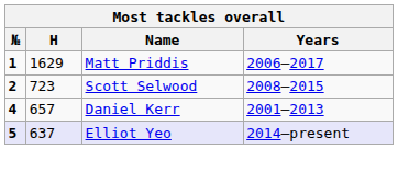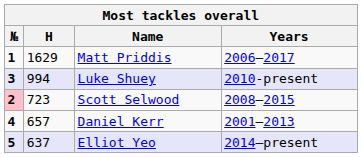 <table class="wikitable" style="width:40%;">
 <tr>
 <th colspan="4">Most tackles overall</th>
 </tr>
 <tr>
 <th>№</th>
 <th>H</th>
 <th>Name</th>
 <th>Years</th>
 </tr>
 <tr>
 <td><strong>1</strong></td>
 <td>1629</td>
 <td><a href='#'>Matt Priddis</a></td>
 <td><a href='#'>2006</a>–<a href='#'>2017</a></td>
 </tr>
+<tr style="background:lavender;">
+<td><strong>3</strong></td>
+<td>994</td>
+<td><a href='#'>Luke Shuey</a></td>
+<td><a href='#'>2010</a>-present</td>
+</tr>
 <tr>
-<td><strong>2</strong></td>
+<td style="background: pink;"><strong>2</strong></td>
 <td>723</td>
 <td><a href='#'>Scott Selwood</a></td>
 <td><a href='#'>2008</a>–<a href='#'>2015</a></td>
 </tr>
 <tr>
 <td><strong>4</strong></td>
 <td>657</td>
 <td><a href='#'>Daniel Kerr</a></td>
 <td><a href='#'>2001</a>–<a href='#'>2013</a></td>
 </tr>
 <tr style="background:lavender;">
 <td><strong>5</strong></td>
 <td>637</td>
 <td><a href='#'>Elliot Yeo</a></td>
 <td><a href='#'>2014</a>–present</td>
 </tr>
 </table>
